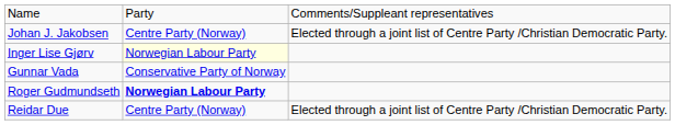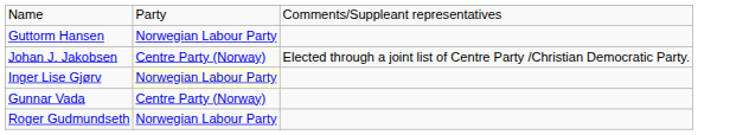 <table class="wikitable">
 <tr>
 <td>Name</td>
 <td>Party</td>
 <td>Comments/Suppleant representatives</td>
+</tr>
+<tr>
+<td><a href='#'>Guttorm Hansen</a></td>
+<td><a href='#'>Norwegian Labour Party</a></td>
+<td></td>
 </tr>
 <tr>
 <td><a href='#'>Johan J. Jakobsen</a></td>
 <td><a href='#'>Centre Party (Norway)</a></td>
 <td>Elected through a joint list of Centre Party /Christian Democratic Party.</td>
 </tr>
 <tr>
 <td><a href='#'>Inger Lise Gjørv</a></td>
 <td style="background: lightyellow;"><a href='#'>Norwegian Labour Party</a></td>
 <td></td>
 </tr>
 <tr>
 <td><a href='#'>Gunnar Vada</a></td>
-<td><a href='#'>Conservative Party of Norway</a></td>
+<td><a href='#'>Centre Party (Norway)</a></td>
 <td></td>
 </tr>
 <tr>
 <td><a href='#'>Roger Gudmundseth</a></td>
-<td><strong><a href='#'>Norwegian Labour Party</a></strong></td>
+<td><a href='#'>Norwegian Labour Party</a></td>
 <td></td>
 </tr>
-<tr>
-<td><a href='#'>Reidar Due</a></td>
-<td><a href='#'>Centre Party (Norway)</a></td>
-<td>Elected through a joint list of Centre Party /Christian Democratic Party.</td>
-</tr>
 </table>
